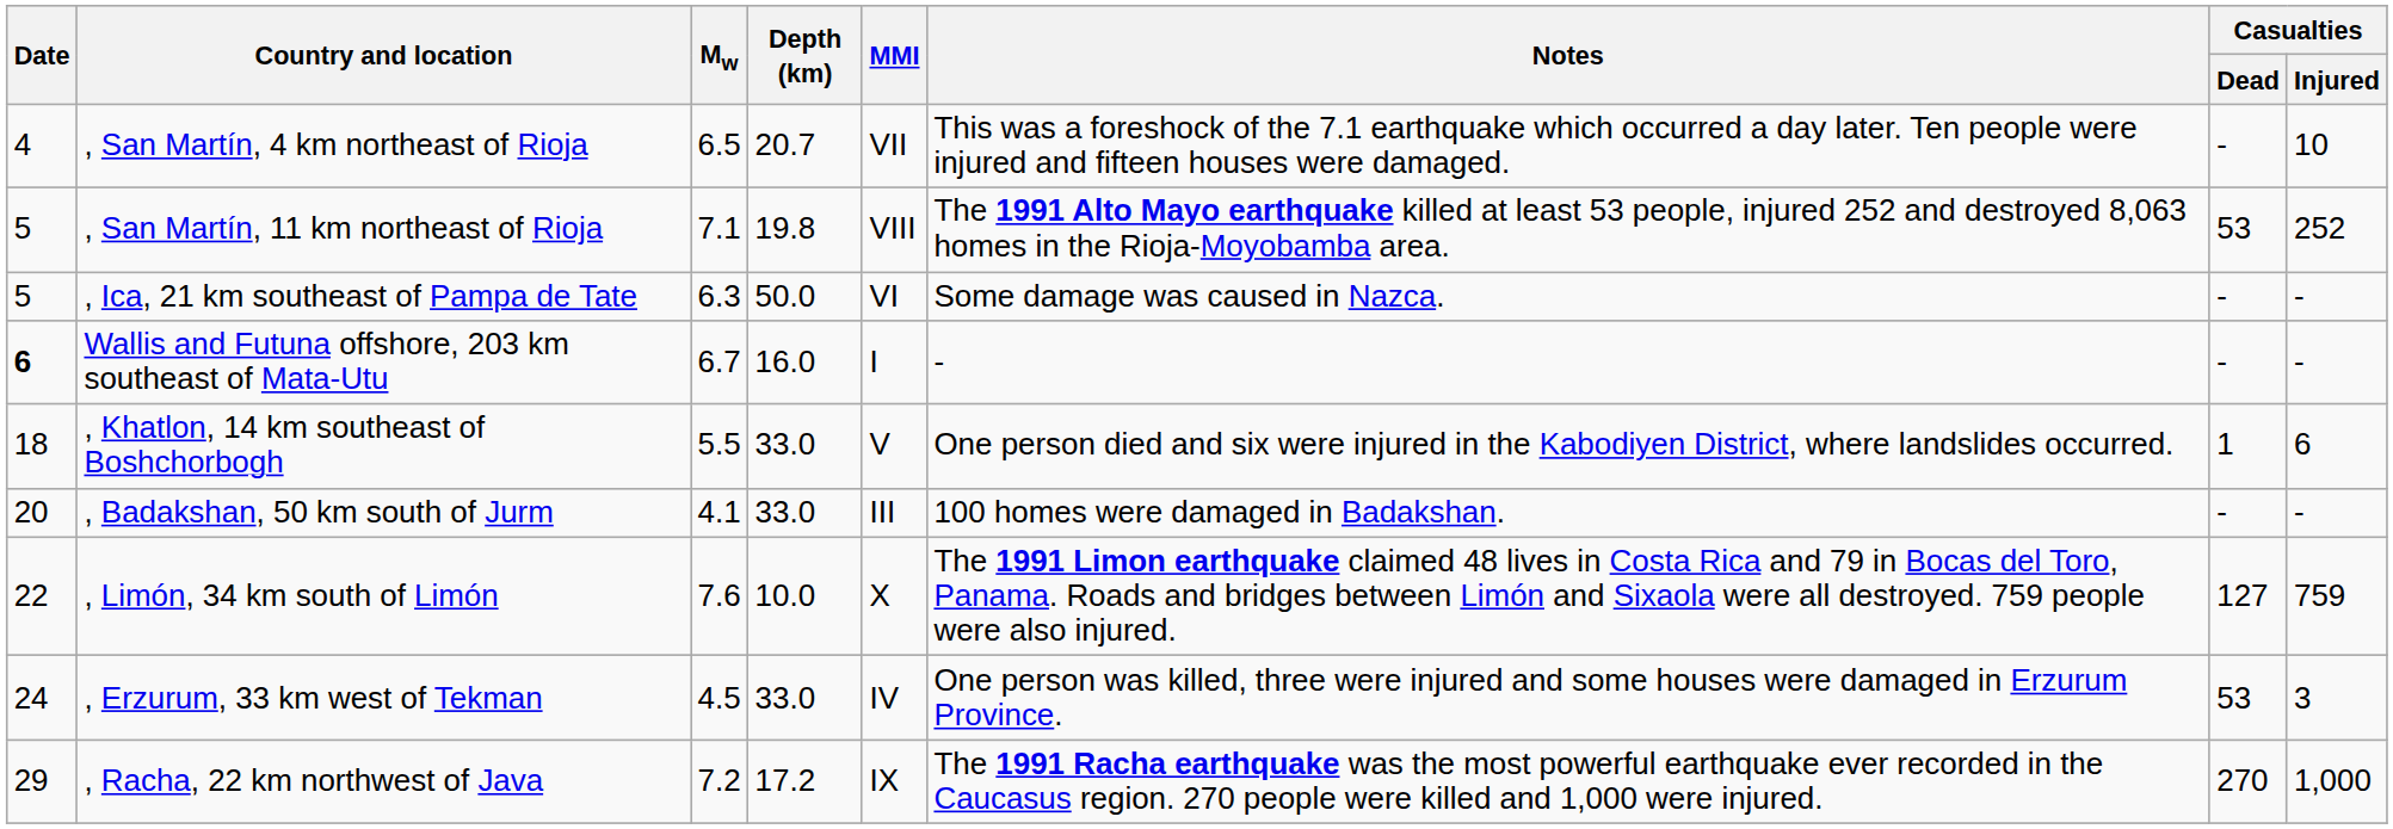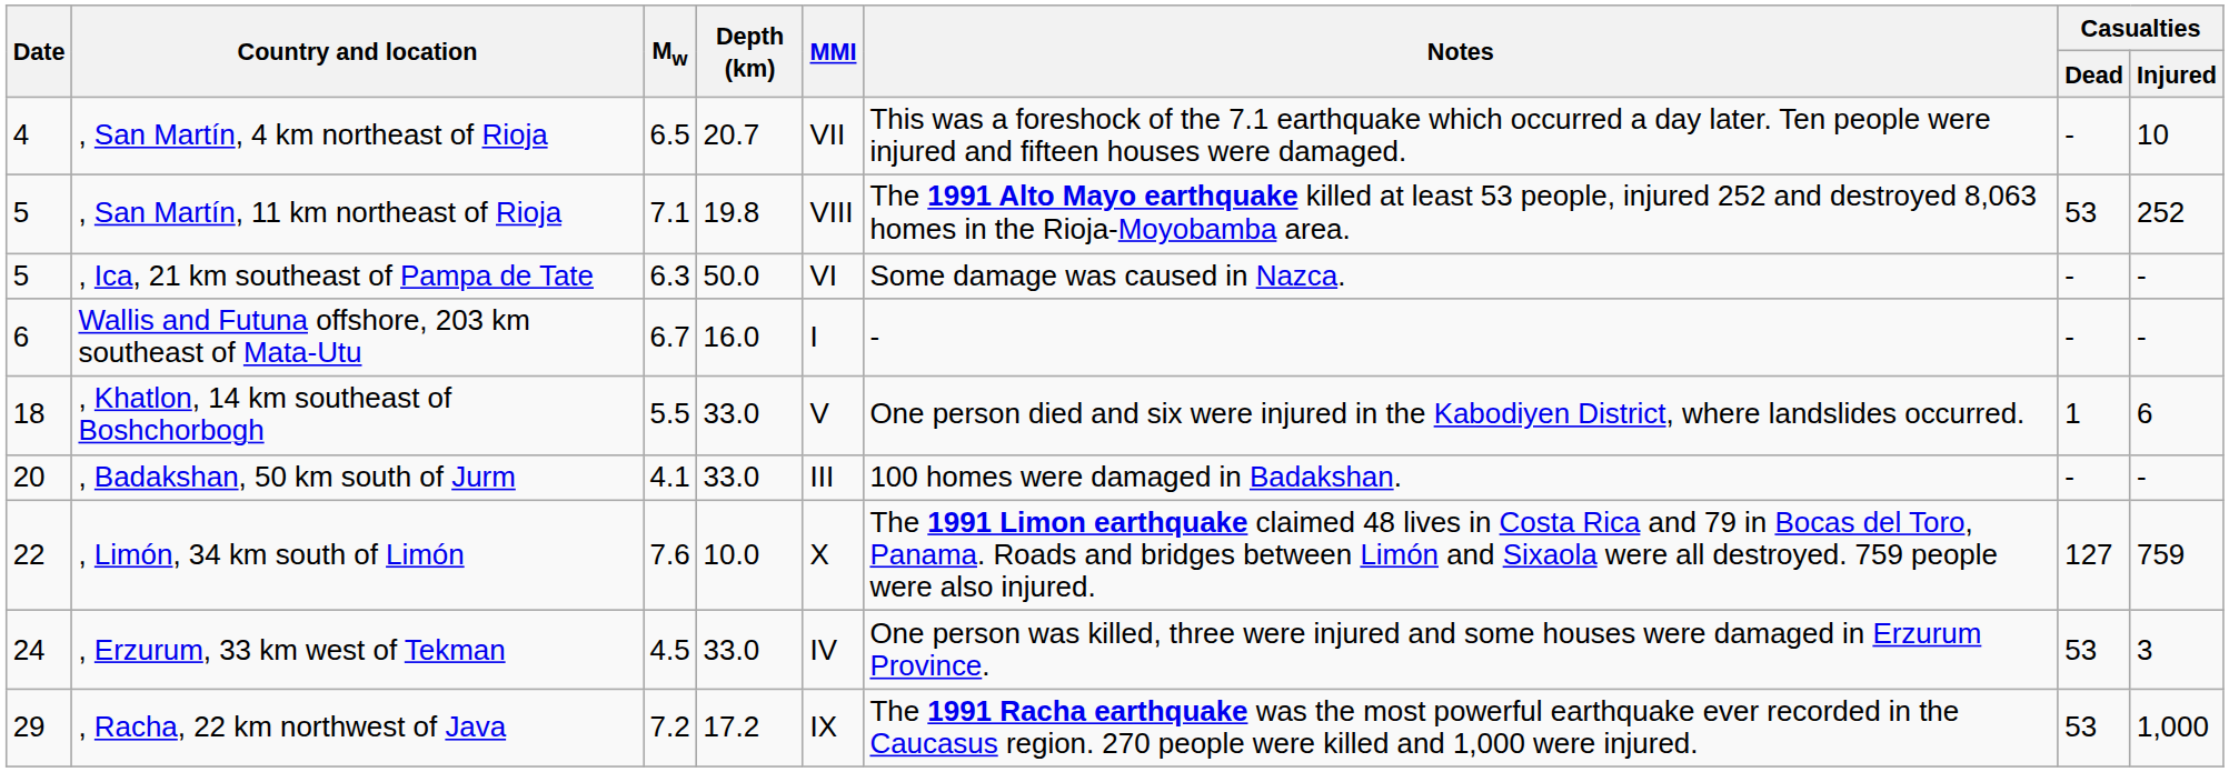 <table class="wikitable sortable" style="border:1px black; margin-left:1em;">
 <tr>
 <th rowspan="2"><small>Date</small></th>
 <th rowspan="2" style="width: 310px"><small>Country and location</small></th>
 <th rowspan="2"><small>M<sub>w</sub></small></th>
 <th rowspan="2"><small>Depth (km)</small></th>
 <th rowspan="2"><small><a href='#'>MMI</a></small></th>
 <th rowspan="2" class="unsortable"><small>Notes</small></th>
 <th colspan="2"><small>Casualties</small></th>
 </tr>
 <tr>
 <th><small>Dead</small></th>
 <th><small>Injured</small></th>
 </tr>
 <tr>
 <td>4</td>
 <td>, <a href='#'>San Martín</a>, 4 km northeast of <a href='#'>Rioja</a></td>
 <td>6.5</td>
 <td>20.7</td>
 <td>VII</td>
 <td>This was a foreshock of the 7.1 earthquake which occurred a day later. Ten people were injured and fifteen houses were damaged.</td>
 <td>-</td>
 <td>10</td>
 </tr>
 <tr>
 <td>5</td>
 <td>, <a href='#'>San Martín</a>, 11 km northeast of <a href='#'>Rioja</a></td>
 <td>7.1</td>
 <td>19.8</td>
 <td>VIII</td>
 <td>The <strong><a href='#'>1991 Alto Mayo earthquake</a></strong> killed at least 53 people, injured 252 and destroyed 8,063 homes in the Rioja-<a href='#'>Moyobamba</a> area.</td>
 <td>53</td>
 <td>252</td>
 </tr>
 <tr>
 <td>5</td>
 <td>, <a href='#'>Ica</a>, 21 km southeast of <a href='#'>Pampa de Tate</a></td>
 <td>6.3</td>
 <td>50.0</td>
 <td>VI</td>
 <td>Some damage was caused in <a href='#'>Nazca</a>.</td>
 <td>-</td>
 <td>-</td>
 </tr>
 <tr>
-<td><strong>6</strong></td>
+<td>6</td>
 <td> <a href='#'>Wallis and Futuna</a> offshore, 203 km southeast of <a href='#'>Mata-Utu</a></td>
 <td>6.7</td>
 <td>16.0</td>
 <td>I</td>
 <td>-</td>
 <td>-</td>
 <td>-</td>
 </tr>
 <tr>
 <td>18</td>
 <td>, <a href='#'>Khatlon</a>, 14 km southeast of <a href='#'>Boshchorbogh</a></td>
 <td>5.5</td>
 <td>33.0</td>
 <td>V</td>
 <td>One person died and six were injured in the <a href='#'>Kabodiyen District</a>, where landslides occurred.</td>
 <td>1</td>
 <td>6</td>
 </tr>
 <tr>
 <td>20</td>
 <td>, <a href='#'>Badakshan</a>, 50 km south of <a href='#'>Jurm</a></td>
 <td>4.1</td>
 <td>33.0</td>
 <td>III</td>
 <td>100 homes were damaged in <a href='#'>Badakshan</a>.</td>
 <td>-</td>
 <td>-</td>
 </tr>
 <tr>
 <td>22</td>
 <td>, <a href='#'>Limón</a>, 34 km south of <a href='#'>Limón</a></td>
 <td>7.6</td>
 <td>10.0</td>
 <td>X</td>
 <td>The <strong><a href='#'>1991 Limon earthquake</a></strong> claimed 48 lives in <a href='#'>Costa Rica</a> and 79 in <a href='#'>Bocas del Toro</a>, <a href='#'>Panama</a>. Roads and bridges between <a href='#'>Limón</a> and <a href='#'>Sixaola</a> were all destroyed. 759 people were also injured.</td>
 <td>127</td>
 <td>759</td>
 </tr>
 <tr>
 <td>24</td>
 <td>, <a href='#'>Erzurum</a>, 33 km west of <a href='#'>Tekman</a></td>
 <td>4.5</td>
 <td>33.0</td>
 <td>IV</td>
 <td>One person was killed, three were injured and some houses were damaged in <a href='#'>Erzurum Province</a>.</td>
 <td>53</td>
 <td>3</td>
 </tr>
 <tr>
 <td>29</td>
 <td>, <a href='#'>Racha</a>, 22 km northwest of <a href='#'>Java</a></td>
 <td>7.2</td>
 <td>17.2</td>
 <td>IX</td>
 <td>The <strong><a href='#'>1991 Racha earthquake</a></strong> was the most powerful earthquake ever recorded in the <a href='#'>Caucasus</a> region. 270 people were killed and 1,000 were injured.</td>
-<td>270</td>
+<td>53</td>
 <td>1,000</td>
 </tr>
 <tr>
 </tr>
 </table>
